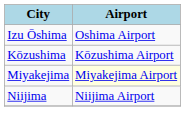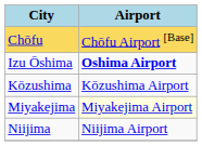 <table class="sortable wikitable toccolours">
 <tr>
 <th style="background:lightblue; color:black;">City</th>
 <th style="background:lightblue; color:black;">Airport</th>
 </tr>
 <tr>
+<td style="background:#fada5e;"><a href='#'>Chōfu</a></td>
+<td style="background:#fada5e;"><a href='#'>Chōfu Airport</a> <sup>[Base]</sup></td>
+</tr>
+<tr>
 <td><a href='#'>Izu Ōshima</a></td>
-<td><a href='#'>Oshima Airport</a></td>
+<td><strong><a href='#'>Oshima Airport</a></strong></td>
 </tr>
 <tr>
 <td><a href='#'>Kōzushima</a></td>
 <td><a href='#'>Kōzushima Airport</a></td>
 </tr>
 <tr>
 <td><a href='#'>Miyakejima</a></td>
 <td style="background: lightyellow;"><a href='#'>Miyakejima Airport</a></td>
 </tr>
 <tr>
 <td><a href='#'>Niijima</a></td>
 <td><a href='#'>Niijima Airport</a></td>
 </tr>
 <tr>
 </tr>
 </table>
